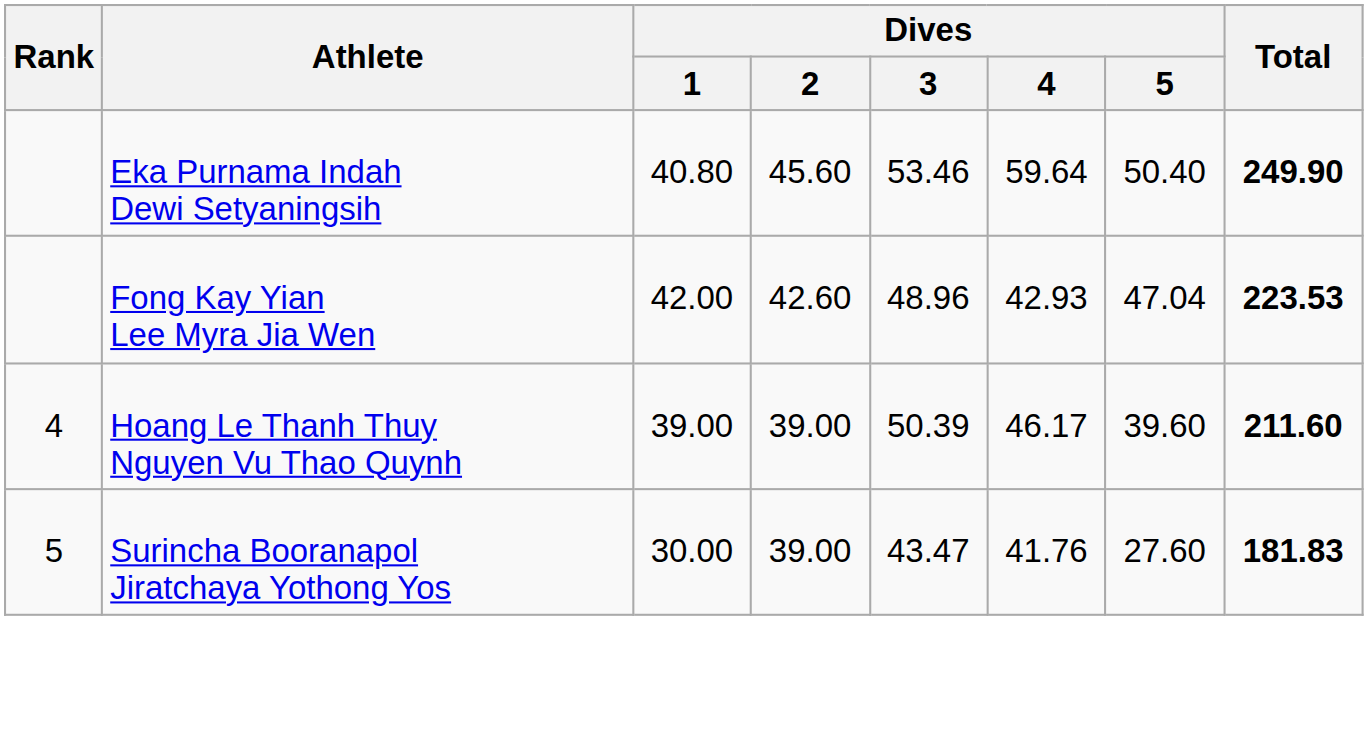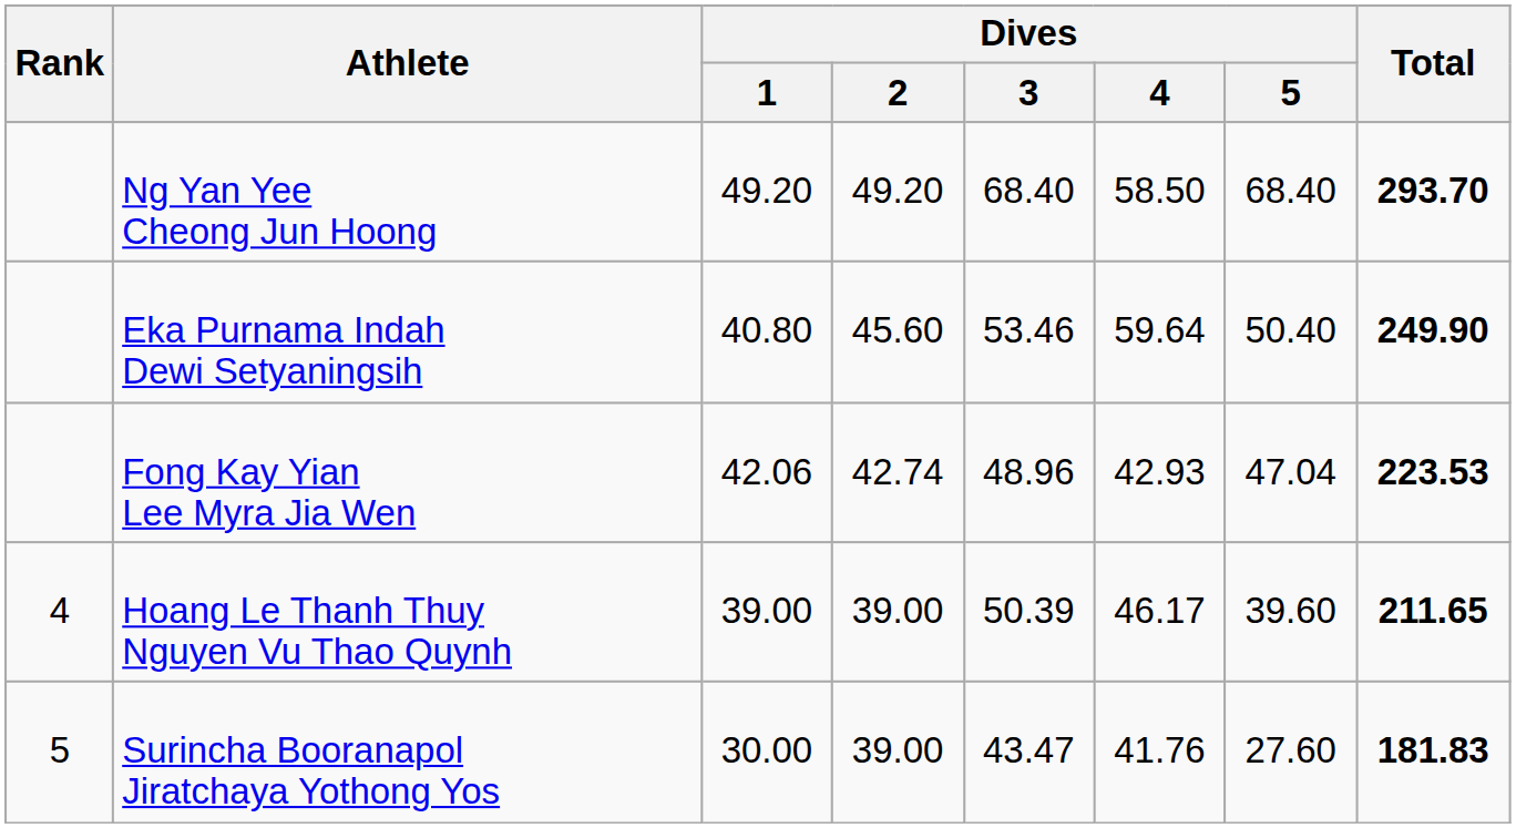 <table class=wikitable style="text-align:center">
 <tr>
 <th rowspan="2" width=40>Rank</th>
 <th rowspan="2" width=250>Athlete</th>
 <th colspan="5">Dives</th>
 <th rowspan="2" width=60>Total</th>
 </tr>
 <tr>
 <th width=50>1</th>
 <th width=50>2</th>
 <th width=50>3</th>
 <th width=50>4</th>
 <th width=50>5</th>
 </tr>
 <tr>
 <td></td>
+<td style="text-align:left"><br><a href='#'>Ng Yan Yee</a><br><a href='#'>Cheong Jun Hoong</a></td>
+<td>49.20</td>
+<td>49.20</td>
+<td>68.40</td>
+<td>58.50</td>
+<td>68.40</td>
+<td><strong>293.70</strong></td>
+</tr>
+<tr>
+<td></td>
 <td style="text-align:left"><br><a href='#'>Eka Purnama Indah</a><br><a href='#'>Dewi Setyaningsih</a></td>
 <td>40.80</td>
 <td>45.60</td>
 <td>53.46</td>
 <td>59.64</td>
 <td>50.40</td>
 <td><strong>249.90</strong></td>
 </tr>
 <tr>
 <td></td>
 <td style="text-align:left"><br><a href='#'>Fong Kay Yian</a><br><a href='#'>Lee Myra Jia Wen</a></td>
-<td>42.00</td>
-<td>42.60</td>
+<td>42.06</td>
+<td>42.74</td>
 <td>48.96</td>
 <td>42.93</td>
 <td>47.04</td>
 <td><strong>223.53</strong></td>
 </tr>
 <tr>
 <td>4</td>
 <td style="text-align:left"><br><a href='#'>Hoang Le Thanh Thuy</a><br><a href='#'>Nguyen Vu Thao Quynh</a></td>
 <td>39.00</td>
 <td>39.00</td>
 <td>50.39</td>
 <td>46.17</td>
 <td>39.60</td>
-<td><strong>211.60</strong></td>
+<td><strong>211.65</strong></td>
 </tr>
 <tr>
 <td>5</td>
 <td style="text-align:left"><br><a href='#'>Surincha Booranapol</a><br><a href='#'>Jiratchaya Yothong Yos</a></td>
 <td>30.00</td>
 <td>39.00</td>
 <td>43.47</td>
 <td>41.76</td>
 <td>27.60</td>
 <td><strong>181.83</strong></td>
 </tr>
 </table>
